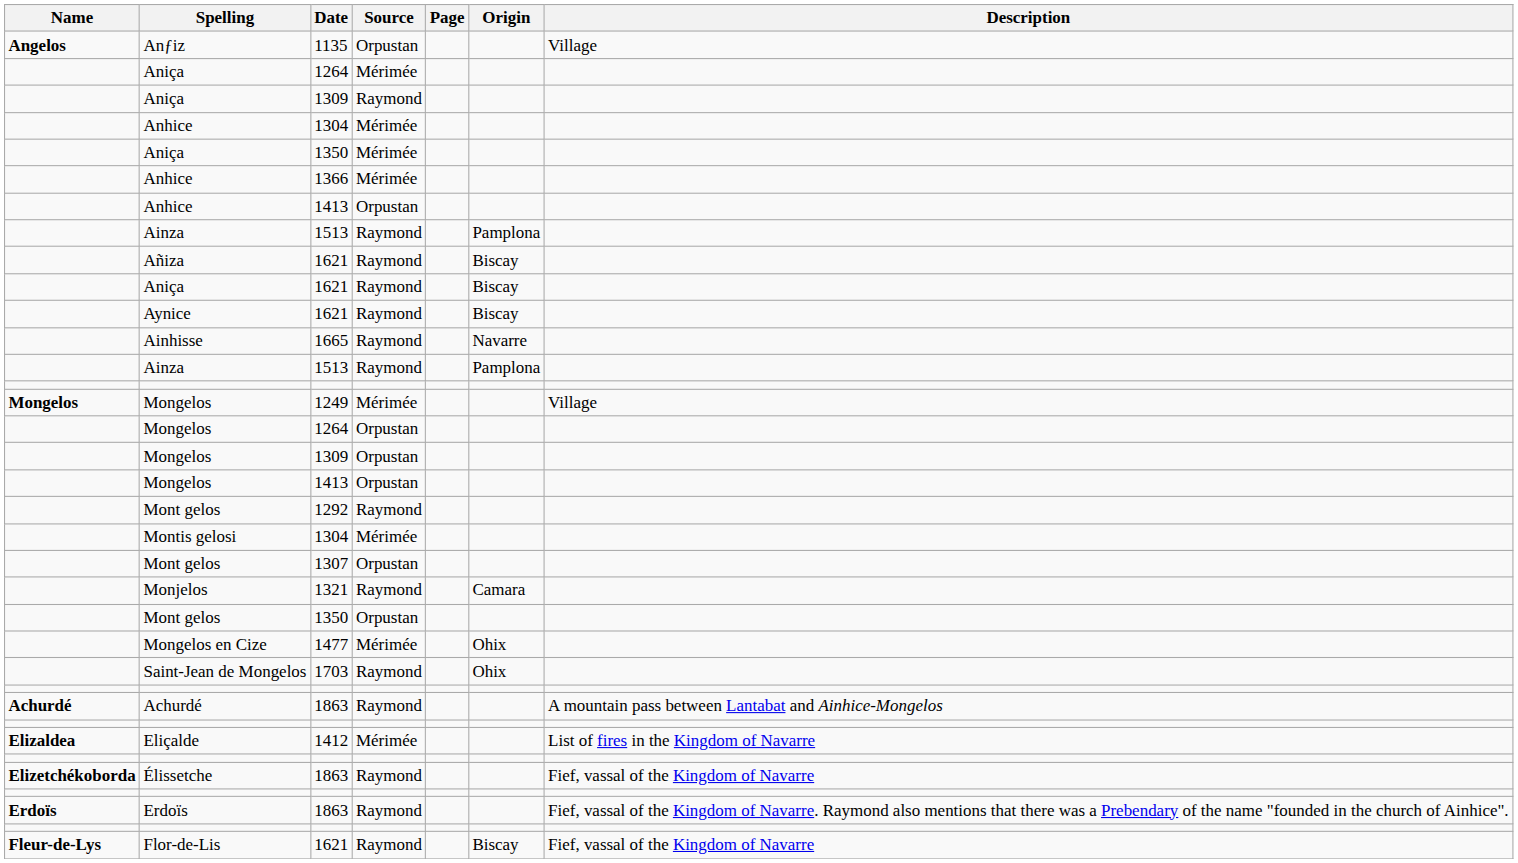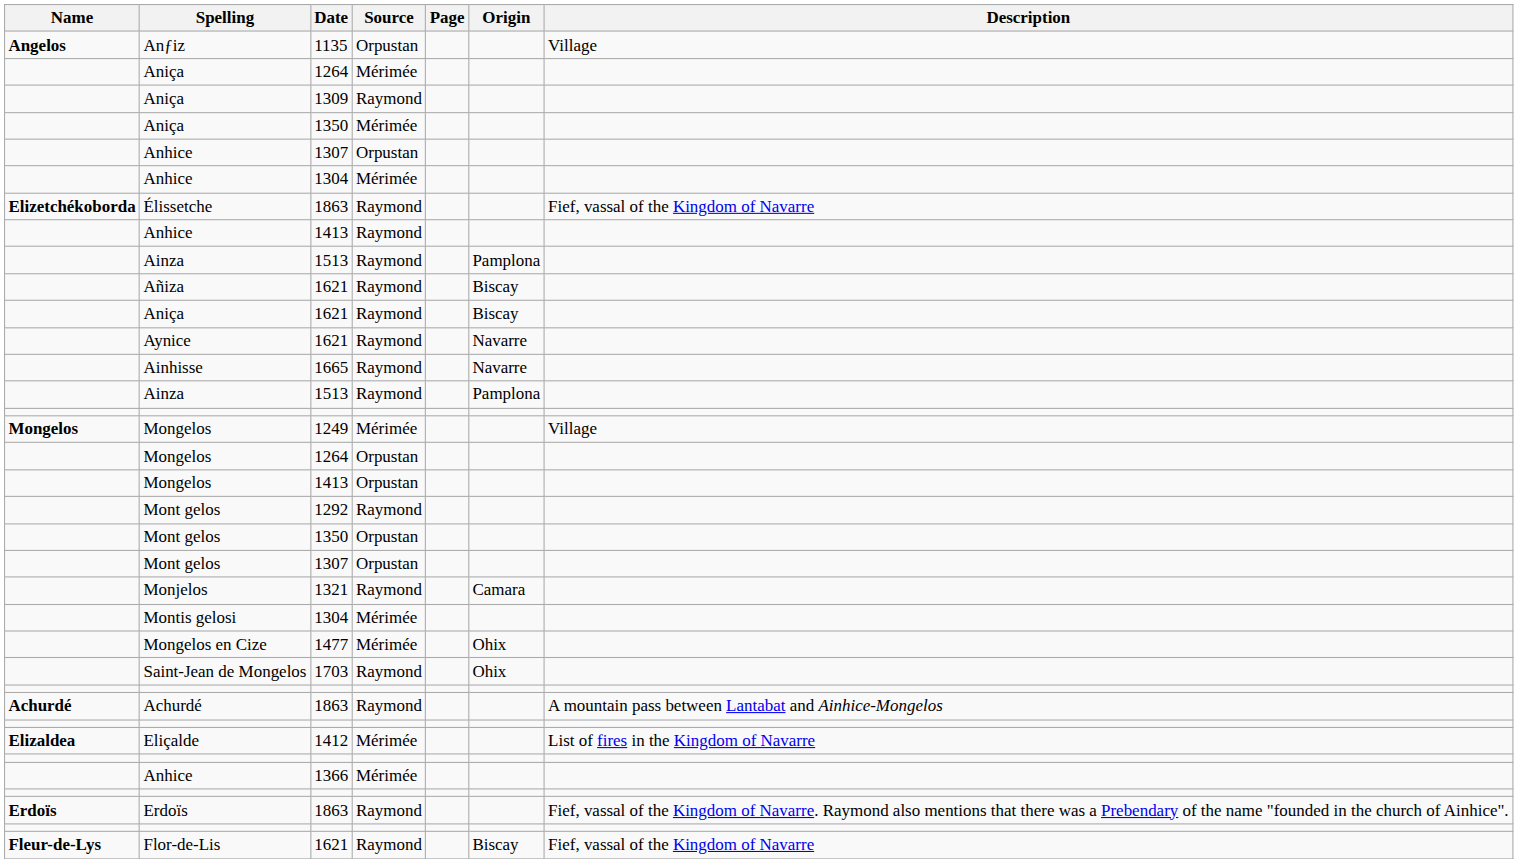 <table class="wikitable">
 <tr>
 <th>Name</th>
 <th>Spelling</th>
 <th>Date</th>
 <th>Source</th>
 <th>Page</th>
 <th>Origin</th>
 <th>Description</th>
 </tr>
 <tr>
 <td><strong>Angelos</strong></td>
 <td>Anƒiz</td>
 <td>1135</td>
 <td>Orpustan</td>
 <td></td>
 <td></td>
 <td>Village</td>
 </tr>
 <tr>
 <td></td>
 <td>Aniça</td>
 <td>1264</td>
 <td>Mérimée</td>
 <td></td>
 <td></td>
 <td></td>
 </tr>
 <tr>
 <td></td>
 <td>Aniça</td>
 <td>1309</td>
 <td>Raymond</td>
 <td></td>
 <td></td>
 <td></td>
 </tr>
 <tr>
 <td></td>
-<td>Anhice</td>
-<td>1304</td>
-<td>Mérimée</td>
-<td></td>
-<td></td>
-<td></td>
-</tr>
-<tr>
-<td></td>
 <td>Aniça</td>
 <td>1350</td>
 <td>Mérimée</td>
 <td></td>
 <td></td>
 <td></td>
 </tr>
 <tr>
 <td></td>
 <td>Anhice</td>
-<td>1366</td>
-<td>Mérimée</td>
+<td>1307</td>
+<td>Orpustan</td>
 <td></td>
 <td></td>
 <td></td>
 </tr>
 <tr>
 <td></td>
 <td>Anhice</td>
+<td>1304</td>
+<td>Mérimée</td>
+<td></td>
+<td></td>
+<td></td>
+</tr>
+<tr>
+<td><strong>Elizetchékoborda</strong></td>
+<td>Élissetche</td>
+<td>1863</td>
+<td>Raymond</td>
+<td></td>
+<td></td>
+<td>Fief, vassal of the <a href='#'>Kingdom of Navarre</a></td>
+</tr>
+<tr>
+<td></td>
+<td>Anhice</td>
 <td>1413</td>
-<td>Orpustan</td>
+<td>Raymond</td>
 <td></td>
 <td></td>
 <td></td>
 </tr>
 <tr>
 <td></td>
 <td>Ainza</td>
 <td>1513</td>
 <td>Raymond</td>
 <td></td>
 <td>Pamplona</td>
 <td></td>
 </tr>
 <tr>
 <td></td>
 <td>Añiza</td>
 <td>1621</td>
 <td>Raymond</td>
 <td></td>
 <td>Biscay</td>
 <td></td>
 </tr>
 <tr>
 <td></td>
 <td>Aniça</td>
 <td>1621</td>
 <td>Raymond</td>
 <td></td>
 <td>Biscay</td>
 <td></td>
 </tr>
 <tr>
 <td></td>
 <td>Aynice</td>
 <td>1621</td>
 <td>Raymond</td>
 <td></td>
-<td>Biscay</td>
+<td>Navarre</td>
 <td></td>
 </tr>
 <tr>
 <td></td>
 <td>Ainhisse</td>
 <td>1665</td>
 <td>Raymond</td>
 <td></td>
 <td>Navarre</td>
 <td></td>
 </tr>
 <tr>
 <td></td>
 <td>Ainza</td>
 <td>1513</td>
 <td>Raymond</td>
 <td></td>
 <td>Pamplona</td>
 <td></td>
 </tr>
 <tr>
 <td></td>
 <td></td>
 <td></td>
 <td></td>
 <td></td>
 <td></td>
 <td></td>
 </tr>
 <tr>
 <td><strong>Mongelos</strong></td>
 <td>Mongelos</td>
 <td>1249</td>
 <td>Mérimée</td>
 <td></td>
 <td></td>
 <td>Village</td>
 </tr>
 <tr>
 <td></td>
 <td>Mongelos</td>
 <td>1264</td>
 <td>Orpustan</td>
 <td></td>
 <td></td>
 <td></td>
 </tr>
 <tr>
 <td></td>
 <td>Mongelos</td>
-<td>1309</td>
-<td>Orpustan</td>
-<td></td>
-<td></td>
-<td></td>
-</tr>
-<tr>
-<td></td>
-<td>Mongelos</td>
 <td>1413</td>
 <td>Orpustan</td>
 <td></td>
 <td></td>
 <td></td>
 </tr>
 <tr>
 <td></td>
 <td>Mont gelos</td>
 <td>1292</td>
 <td>Raymond</td>
 <td></td>
 <td></td>
 <td></td>
 </tr>
 <tr>
 <td></td>
-<td>Montis gelosi</td>
-<td>1304</td>
-<td>Mérimée</td>
+<td>Mont gelos</td>
+<td>1350</td>
+<td>Orpustan</td>
 <td></td>
 <td></td>
 <td></td>
 </tr>
 <tr>
 <td></td>
 <td>Mont gelos</td>
 <td>1307</td>
 <td>Orpustan</td>
 <td></td>
 <td></td>
 <td></td>
 </tr>
 <tr>
 <td></td>
 <td>Monjelos</td>
 <td>1321</td>
 <td>Raymond</td>
 <td></td>
 <td>Camara</td>
 <td></td>
 </tr>
 <tr>
 <td></td>
-<td>Mont gelos</td>
-<td>1350</td>
-<td>Orpustan</td>
+<td>Montis gelosi</td>
+<td>1304</td>
+<td>Mérimée</td>
 <td></td>
 <td></td>
 <td></td>
 </tr>
 <tr>
 <td></td>
 <td>Mongelos en Cize</td>
 <td>1477</td>
 <td>Mérimée</td>
 <td></td>
 <td>Ohix</td>
 <td></td>
 </tr>
 <tr>
 <td></td>
 <td>Saint-Jean de Mongelos</td>
 <td>1703</td>
 <td>Raymond</td>
 <td></td>
 <td>Ohix</td>
 <td></td>
 </tr>
 <tr>
 <td></td>
 <td></td>
 <td></td>
 <td></td>
 <td></td>
 <td></td>
 <td></td>
 </tr>
 <tr>
 <td><strong>Achurdé</strong></td>
 <td>Achurdé</td>
 <td>1863</td>
 <td>Raymond</td>
 <td></td>
 <td></td>
 <td>A mountain pass between <a href='#'>Lantabat</a> and <em>Ainhice-Mongelos</em></td>
 </tr>
 <tr>
 <td></td>
 <td></td>
 <td></td>
 <td></td>
 <td></td>
 <td></td>
 <td></td>
 </tr>
 <tr>
 <td><strong>Elizaldea</strong></td>
 <td>Eliçalde</td>
 <td>1412</td>
 <td>Mérimée</td>
 <td></td>
 <td></td>
 <td>List of <a href='#'>fires</a> in the <a href='#'>Kingdom of Navarre</a></td>
 </tr>
 <tr>
 <td></td>
 <td></td>
 <td></td>
 <td></td>
 <td></td>
 <td></td>
 <td></td>
 </tr>
 <tr>
-<td><strong>Elizetchékoborda</strong></td>
-<td>Élissetche</td>
-<td>1863</td>
-<td>Raymond</td>
+<td></td>
+<td>Anhice</td>
+<td>1366</td>
+<td>Mérimée</td>
 <td></td>
 <td></td>
-<td>Fief, vassal of the <a href='#'>Kingdom of Navarre</a></td>
+<td></td>
 </tr>
 <tr>
 <td></td>
 <td></td>
 <td></td>
 <td></td>
 <td></td>
 <td></td>
 <td></td>
 </tr>
 <tr>
 <td><strong>Erdoïs</strong></td>
 <td>Erdoïs</td>
 <td>1863</td>
 <td>Raymond</td>
 <td></td>
 <td></td>
 <td>Fief, vassal of the <a href='#'>Kingdom of Navarre</a>. Raymond also mentions that there was a <a href='#'>Prebendary</a> of the name "founded in the church of Ainhice".</td>
 </tr>
 <tr>
 <td></td>
 <td></td>
 <td></td>
 <td></td>
 <td></td>
 <td></td>
 <td></td>
 </tr>
 <tr>
 <td><strong>Fleur-de-Lys</strong></td>
 <td>Flor-de-Lis</td>
 <td>1621</td>
 <td>Raymond</td>
 <td></td>
 <td>Biscay</td>
 <td>Fief, vassal of the <a href='#'>Kingdom of Navarre</a></td>
 </tr>
 </table>
